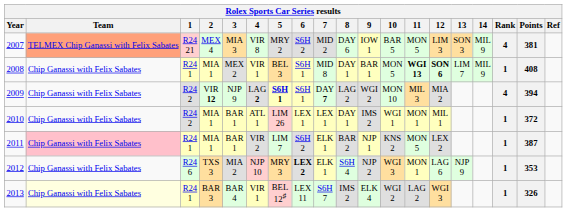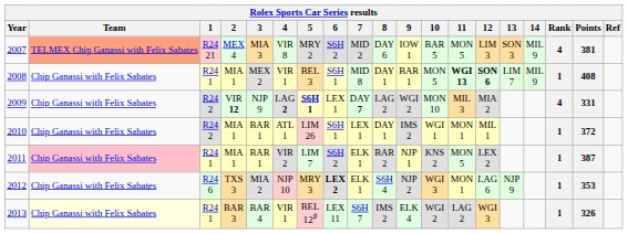 <table class="wikitable collapsible collapsed" style="text-align:center; font-size:80%">
 <tr>
 <th colspan=45><a href='#'>Rolex Sports Car Series</a> results</th>
 </tr>
 <tr>
 <th>Year</th>
 <th>Team</th>
 <th>1</th>
 <th>2</th>
 <th>3</th>
 <th>4</th>
 <th>5</th>
 <th>6</th>
 <th>7</th>
 <th>8</th>
 <th>9</th>
 <th>10</th>
 <th>11</th>
 <th>12</th>
 <th>13</th>
 <th>14</th>
 <th>Rank</th>
 <th>Points</th>
 <th>Ref</th>
 </tr>
 <tr>
 <td><a href='#'>2007</a></td>
 <td align="left" style="background: lightsalmon;"><a href='#'>TELMEX Chip Ganassi with Felix Sabates</a></td>
 <td style="background:#ffcfcf;"><a href='#'>R24</a><br>21</td>
 <td style="background:#dfffdf;"><a href='#'>MEX</a><br>4</td>
 <td style="background:#ffdf9f;">MIA<br>3</td>
 <td style="background:#dfffdf;">VIR<br>8</td>
 <td style="background:#dfdfdf;">MRY<br>2</td>
 <td style="background:#dfdfdf;"><a href='#'>S6H</a><br>2</td>
 <td style="background:#dfdfdf;">MID<br>2</td>
 <td style="background:#dfffdf;">DAY<br>6</td>
 <td style="background:#ffffbf;">IOW<br>1</td>
 <td style="background:#dfffdf;">BAR<br>5</td>
 <td style="background:#dfffdf;">MON<br>5</td>
 <td style="background:#ffdf9f;">LIM<br>3</td>
 <td style="background:#ffdf9f;">SON <br>3</td>
 <td style="background:#dfffdf;">MIL<br>9</td>
 <th>4</th>
 <th>381</th>
 <td></td>
 </tr>
 <tr>
 <td><a href='#'>2008</a></td>
 <td align="left"><a href='#'>Chip Ganassi with Felix Sabates</a></td>
 <td style="background:#ffffbf;"><a href='#'>R24</a><br>1</td>
 <td style="background:#ffffbf;">MIA<br>1</td>
 <td style="background:#dfdfdf;">MEX<br>2</td>
 <td style="background:#ffffbf;">VIR<br>1</td>
 <td style="background:#ffdf9f;">BEL<br>3</td>
 <td style="background:#ffffbf;"><a href='#'>S6H</a><br>1</td>
 <td style="background:#dfffdf;">MID<br>8</td>
 <td style="background:#ffffbf;">DAY<br>1</td>
 <td style="background:#ffffbf;">BAR<br>1</td>
 <td style="background:#dfffdf;">MON<br>5</td>
 <td style="background:#dfffdf;"><strong>WGI<br>13</strong></td>
 <td style="background:#dfffdf;"><strong>SON <br>6</strong></td>
 <td style="background:#dfffdf;">LIM<br>7</td>
 <td style="background:#dfffdf;">MIL<br>9</td>
 <th>1</th>
 <th>408</th>
 <td></td>
 </tr>
 <tr>
 <td><a href='#'>2009</a></td>
 <td align="left"><a href='#'>Chip Ganassi with Felix Sabates</a></td>
 <td style="background:#dfdfdf;"><a href='#'>R24</a><br>2</td>
 <td style="background:#dfffdf;">VIR<br><strong>12</strong></td>
 <td style="background:#dfffdf;">NJP<br>9</td>
 <td style="background:#dfdfdf;">LAG<br><strong>2</strong></td>
 <td style="background:#ffffbf;"><strong><a href='#'>S6H</a><br>1</strong></td>
-<td style="background:#ffffbf;"><a href='#'>S6H</a><br>1</td>
+<td style="background:#ffffbf;">LEX<br>1</td>
 <td style="background:#dfffdf;">DAY<br><strong>7</strong></td>
 <td style="background:#dfdfdf;">LAG<br>2</td>
 <td style="background:#dfdfdf;">WGI<br>2</td>
 <td style="background:#dfffdf;">MON<br>10</td>
 <td style="background:#ffdf9f;">MIL<br>3</td>
 <td style="background:#dfdfdf;">MIA<br>2</td>
 <td></td>
 <td></td>
 <th>4</th>
-<th>394</th>
+<th>331</th>
 <td></td>
 </tr>
 <tr>
 <td><a href='#'>2010</a></td>
 <td align="left"><a href='#'>Chip Ganassi with Felix Sabates</a></td>
 <td style="background:#dfdfdf;"><a href='#'>R24</a><br>2</td>
 <td style="background:#ffffbf;">MIA<br>1</td>
 <td style="background:#ffffbf;">BAR<br>1</td>
 <td style="background:#ffffbf;">ATL<br>1</td>
 <td style="background:#ffcfcf;">LIM<br>26</td>
-<td style="background:#ffffbf;">LEX<br>1</td>
+<td style="background:#ffffbf;"><a href='#'>S6H</a><br>1</td>
 <td style="background:#ffffbf;">LEX<br>1</td>
 <td style="background:#ffffbf;">DAY<br>1</td>
 <td style="background:#dfdfdf;">IMS<br>2</td>
 <td style="background:#ffffbf;">WGI<br>1</td>
 <td style="background:#ffffbf;">MON<br>1</td>
 <td style="background:#ffffbf;">MIL<br>1</td>
 <td></td>
 <td></td>
 <th>1</th>
 <th>372</th>
 <td></td>
 </tr>
 <tr>
 <td><a href='#'>2011</a></td>
 <td align="left" style="background: pink;"><a href='#'>Chip Ganassi with Felix Sabates</a></td>
 <td style="background:#ffffbf;"><a href='#'>R24</a><br>1</td>
 <td style="background:#ffffbf;">MIA<br>1</td>
 <td style="background:#ffffbf;">BAR<br>1</td>
 <td style="background:#dfdfdf;">VIR<br>2</td>
 <td style="background:#dfffdf;">LIM<br>7</td>
 <td style="background:#dfdfdf;"><a href='#'>S6H</a><br>2</td>
 <td style="background:#ffffbf;">ELK<br>1</td>
 <td style="background:#dfdfdf;">BAR<br>2</td>
 <td style="background:#ffffbf;">NJP<br>1</td>
 <td style="background:#dfdfdf;">KNS<br>2</td>
 <td style="background:#dfffdf;">MON<br>5</td>
 <td style="background:#dfdfdf;">LEX<br>2</td>
 <td></td>
 <td></td>
 <th>1</th>
 <th>387</th>
 <td></td>
 </tr>
 <tr>
 <td><a href='#'>2012</a></td>
 <td align="left"><a href='#'>Chip Ganassi with Felix Sabates</a></td>
 <td style="background:#dfffdf;"><a href='#'>R24</a><br>6</td>
 <td style="background:#ffdf9f;">TXS<br>3</td>
 <td style="background:#dfdfdf;">MIA<br>2</td>
 <td style="background:#ffcfcf;">NJP<br>10</td>
 <td style="background:#ffdf9f;">MRY<br>3</td>
 <td style="background:#dfdfdf;"><strong>LEX<br>2</strong></td>
 <td style="background:#ffffbf;">ELK<br>1</td>
 <td style="background:#dfffdf;"><a href='#'>S6H</a><br>4</td>
 <td style="background:#dfdfdf;">NJP<br>2</td>
 <td style="background:#ffdf9f;">WGI<br>3</td>
 <td style="background:#ffffbf;">MON<br>1</td>
 <td style="background:#dfffdf;">LAG<br>6</td>
 <td style="background:#dfffdf;">NJP<br>9</td>
 <td></td>
 <th>1</th>
 <th>353</th>
 <td></td>
 </tr>
 <tr>
 <td><a href='#'>2013</a></td>
 <td align="left" style="background: lightyellow;"><a href='#'>Chip Ganassi with Felix Sabates</a></td>
 <td style="background:#ffffbf;"><a href='#'>R24</a><br>1</td>
 <td style="background:#ffdf9f;">BAR<br>3</td>
 <td style="background:#dfffdf;">BAR<br>4</td>
 <td style="background:#ffffbf;">VIR<br>1</td>
 <td style="background:#ffcfcf;">BEL<br>12<sup>♯</sup></td>
 <td style="background:#dfffdf;">LEX<br>11</td>
 <td style="background:#dfffdf;"><a href='#'>S6H</a><br>7</td>
 <td style="background:#dfdfdf;">IMS<br>2</td>
 <td style="background:#dfffdf;">ELK<br>4</td>
 <td style="background:#dfdfdf;">WGI<br>2</td>
 <td style="background:#dfdfdf;">LAG<br>2</td>
 <td style="background:#ffdf9f;">WGI<br>3</td>
 <td></td>
 <td></td>
 <th>1</th>
 <th>326</th>
 <td></td>
 </tr>
 </table>
